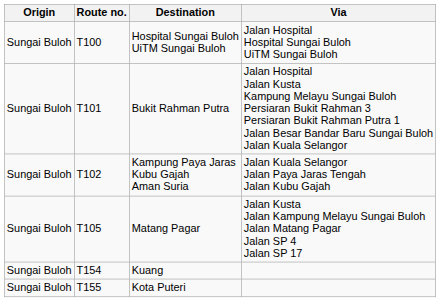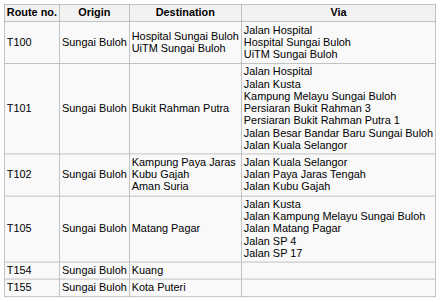 <table class="wikitable">
 <tr>
+<th>Route no.</th>
 <th>Origin</th>
-<th>Route no.</th>
 <th>Destination</th>
 <th>Via</th>
 </tr>
 <tr>
+<td>T100</td>
 <td> Sungai Buloh</td>
-<td>T100</td>
 <td>Hospital Sungai Buloh <br> UiTM Sungai Buloh</td>
 <td>Jalan Hospital <br> Hospital Sungai Buloh <br> UiTM Sungai Buloh</td>
 </tr>
 <tr>
+<td>T101</td>
 <td> Sungai Buloh</td>
-<td>T101</td>
 <td>Bukit Rahman Putra</td>
 <td>Jalan Hospital <br> Jalan Kusta <br> Kampung Melayu Sungai Buloh <br> Persiaran Bukit Rahman 3 <br> Persiaran Bukit Rahman Putra 1 <br> Jalan Besar Bandar Baru Sungai Buloh <br> Jalan Kuala Selangor</td>
 </tr>
 <tr>
+<td>T102</td>
 <td> Sungai Buloh</td>
-<td>T102</td>
 <td>Kampung Paya Jaras <br> Kubu Gajah <br> Aman Suria</td>
 <td>Jalan Kuala Selangor <br> Jalan Paya Jaras Tengah <br> Jalan Kubu Gajah</td>
 </tr>
 <tr>
+<td>T105</td>
 <td> Sungai Buloh</td>
-<td>T105</td>
 <td>Matang Pagar</td>
 <td>Jalan Kusta <br> Jalan Kampung Melayu Sungai Buloh <br> Jalan Matang Pagar <br> Jalan SP 4 <br> Jalan SP 17</td>
 </tr>
 <tr>
+<td>T154</td>
 <td> Sungai Buloh</td>
-<td>T154</td>
 <td>Kuang</td>
 <td></td>
 </tr>
 <tr>
+<td>T155</td>
 <td> Sungai Buloh</td>
-<td>T155</td>
 <td>Kota Puteri</td>
 <td></td>
 </tr>
 </table>
